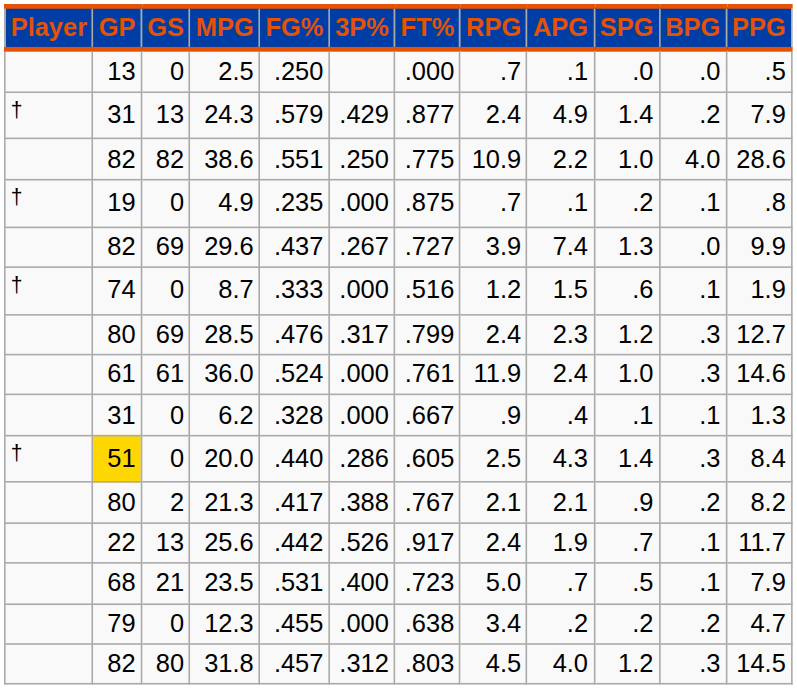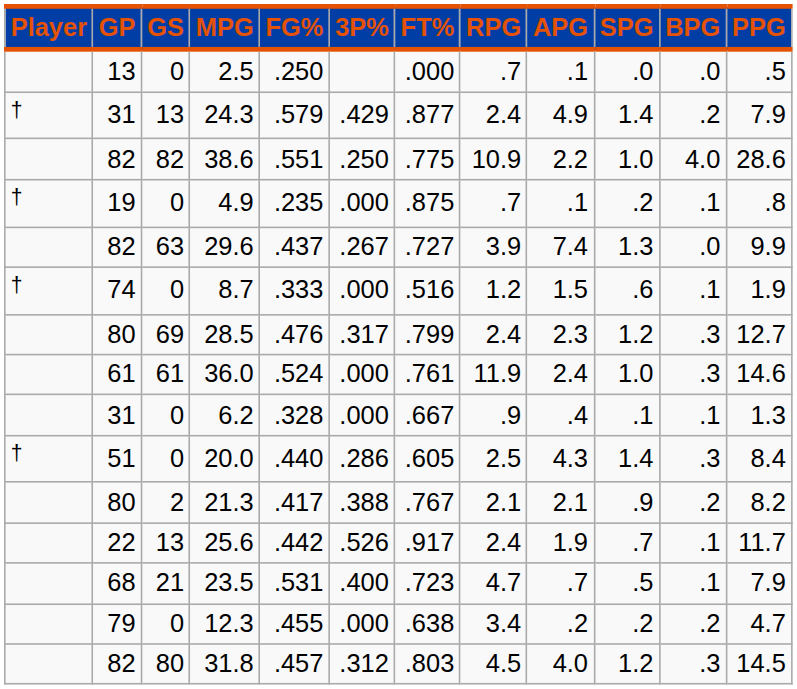 <table class="wikitable sortable" style="text-align:right;">
 <tr>
 <th style="background:#003DA5; color:#E35205; border-top:#E35205 3px solid; border-bottom:#E35205 3px solid;">Player</th>
 <th style="background:#003DA5; color:#E35205; border-top:#E35205 3px solid; border-bottom:#E35205 3px solid;">GP</th>
 <th style="background:#003DA5; color:#E35205; border-top:#E35205 3px solid; border-bottom:#E35205 3px solid;">GS</th>
 <th style="background:#003DA5; color:#E35205; border-top:#E35205 3px solid; border-bottom:#E35205 3px solid;">MPG</th>
 <th style="background:#003DA5; color:#E35205; border-top:#E35205 3px solid; border-bottom:#E35205 3px solid;">FG%</th>
 <th style="background:#003DA5; color:#E35205; border-top:#E35205 3px solid; border-bottom:#E35205 3px solid;">3P%</th>
 <th style="background:#003DA5; color:#E35205; border-top:#E35205 3px solid; border-bottom:#E35205 3px solid;">FT%</th>
 <th style="background:#003DA5; color:#E35205; border-top:#E35205 3px solid; border-bottom:#E35205 3px solid;">RPG</th>
 <th style="background:#003DA5; color:#E35205; border-top:#E35205 3px solid; border-bottom:#E35205 3px solid;">APG</th>
 <th style="background:#003DA5; color:#E35205; border-top:#E35205 3px solid; border-bottom:#E35205 3px solid;">SPG</th>
 <th style="background:#003DA5; color:#E35205; border-top:#E35205 3px solid; border-bottom:#E35205 3px solid;">BPG</th>
 <th style="background:#003DA5; color:#E35205; border-top:#E35205 3px solid; border-bottom:#E35205 3px solid;">PPG</th>
 </tr>
 <tr>
 <td style="text-align:left;"></td>
 <td>13</td>
 <td>0</td>
 <td>2.5</td>
 <td>.250</td>
 <td></td>
 <td>.000</td>
 <td>.7</td>
 <td>.1</td>
 <td>.0</td>
 <td>.0</td>
 <td>.5</td>
 </tr>
 <tr>
 <td style="text-align:left;"><sup>†</sup></td>
 <td>31</td>
 <td>13</td>
 <td>24.3</td>
 <td>.579</td>
 <td>.429</td>
 <td>.877</td>
 <td>2.4</td>
 <td>4.9</td>
 <td>1.4</td>
 <td>.2</td>
 <td>7.9</td>
 </tr>
 <tr>
 <td style="text-align:left;"></td>
 <td>82</td>
 <td>82</td>
 <td>38.6</td>
 <td>.551</td>
 <td>.250</td>
 <td>.775</td>
 <td>10.9</td>
 <td>2.2</td>
 <td>1.0</td>
 <td>4.0</td>
 <td>28.6</td>
 </tr>
 <tr>
 <td style="text-align:left;"><sup>†</sup></td>
 <td>19</td>
 <td>0</td>
 <td>4.9</td>
 <td>.235</td>
 <td>.000</td>
 <td>.875</td>
 <td>.7</td>
 <td>.1</td>
 <td>.2</td>
 <td>.1</td>
 <td>.8</td>
 </tr>
 <tr>
 <td style="text-align:left;"></td>
 <td>82</td>
-<td>69</td>
+<td>63</td>
 <td>29.6</td>
 <td>.437</td>
 <td>.267</td>
 <td>.727</td>
 <td>3.9</td>
 <td>7.4</td>
 <td>1.3</td>
 <td>.0</td>
 <td>9.9</td>
 </tr>
 <tr>
 <td style="text-align:left;"><sup>†</sup></td>
 <td>74</td>
 <td>0</td>
 <td>8.7</td>
 <td>.333</td>
 <td>.000</td>
 <td>.516</td>
 <td>1.2</td>
 <td>1.5</td>
 <td>.6</td>
 <td>.1</td>
 <td>1.9</td>
 </tr>
 <tr>
 <td style="text-align:left;"></td>
 <td>80</td>
 <td>69</td>
 <td>28.5</td>
 <td>.476</td>
 <td>.317</td>
 <td>.799</td>
 <td>2.4</td>
 <td>2.3</td>
 <td>1.2</td>
 <td>.3</td>
 <td>12.7</td>
 </tr>
 <tr>
 <td style="text-align:left;"></td>
 <td>61</td>
 <td>61</td>
 <td>36.0</td>
 <td>.524</td>
 <td>.000</td>
 <td>.761</td>
 <td>11.9</td>
 <td>2.4</td>
 <td>1.0</td>
 <td>.3</td>
 <td>14.6</td>
 </tr>
 <tr>
 <td style="text-align:left;"></td>
 <td>31</td>
 <td>0</td>
 <td>6.2</td>
 <td>.328</td>
 <td>.000</td>
 <td>.667</td>
 <td>.9</td>
 <td>.4</td>
 <td>.1</td>
 <td>.1</td>
 <td>1.3</td>
 </tr>
 <tr>
 <td style="text-align:left;"><sup>†</sup></td>
-<td style="background: gold;">51</td>
+<td>51</td>
 <td>0</td>
 <td>20.0</td>
 <td>.440</td>
 <td>.286</td>
 <td>.605</td>
 <td>2.5</td>
 <td>4.3</td>
 <td>1.4</td>
 <td>.3</td>
 <td>8.4</td>
 </tr>
 <tr>
 <td style="text-align:left;"></td>
 <td>80</td>
 <td>2</td>
 <td>21.3</td>
 <td>.417</td>
 <td>.388</td>
 <td>.767</td>
 <td>2.1</td>
 <td>2.1</td>
 <td>.9</td>
 <td>.2</td>
 <td>8.2</td>
 </tr>
 <tr>
 <td style="text-align:left;"></td>
 <td>22</td>
 <td>13</td>
 <td>25.6</td>
 <td>.442</td>
 <td>.526</td>
 <td>.917</td>
 <td>2.4</td>
 <td>1.9</td>
 <td>.7</td>
 <td>.1</td>
 <td>11.7</td>
 </tr>
 <tr>
 <td style="text-align:left;"></td>
 <td>68</td>
 <td>21</td>
 <td>23.5</td>
 <td>.531</td>
 <td>.400</td>
 <td>.723</td>
-<td>5.0</td>
+<td>4.7</td>
 <td>.7</td>
 <td>.5</td>
 <td>.1</td>
 <td>7.9</td>
 </tr>
 <tr>
 <td style="text-align:left;"></td>
 <td>79</td>
 <td>0</td>
 <td>12.3</td>
 <td>.455</td>
 <td>.000</td>
 <td>.638</td>
 <td>3.4</td>
 <td>.2</td>
 <td>.2</td>
 <td>.2</td>
 <td>4.7</td>
 </tr>
 <tr>
 <td style="text-align:left;"></td>
 <td>82</td>
 <td>80</td>
 <td>31.8</td>
 <td>.457</td>
 <td>.312</td>
 <td>.803</td>
 <td>4.5</td>
 <td>4.0</td>
 <td>1.2</td>
 <td>.3</td>
 <td>14.5</td>
 </tr>
 </table>
